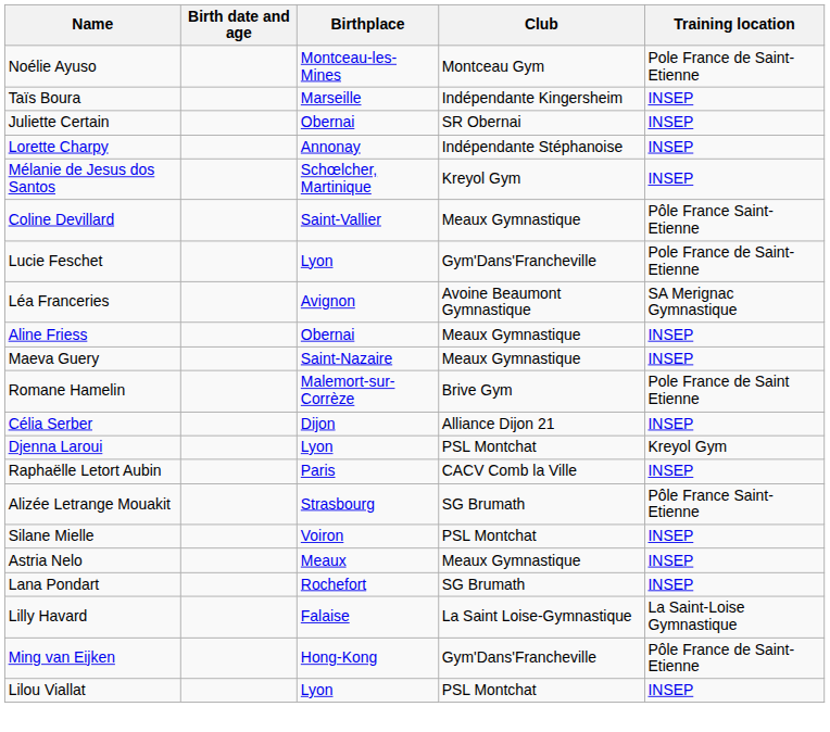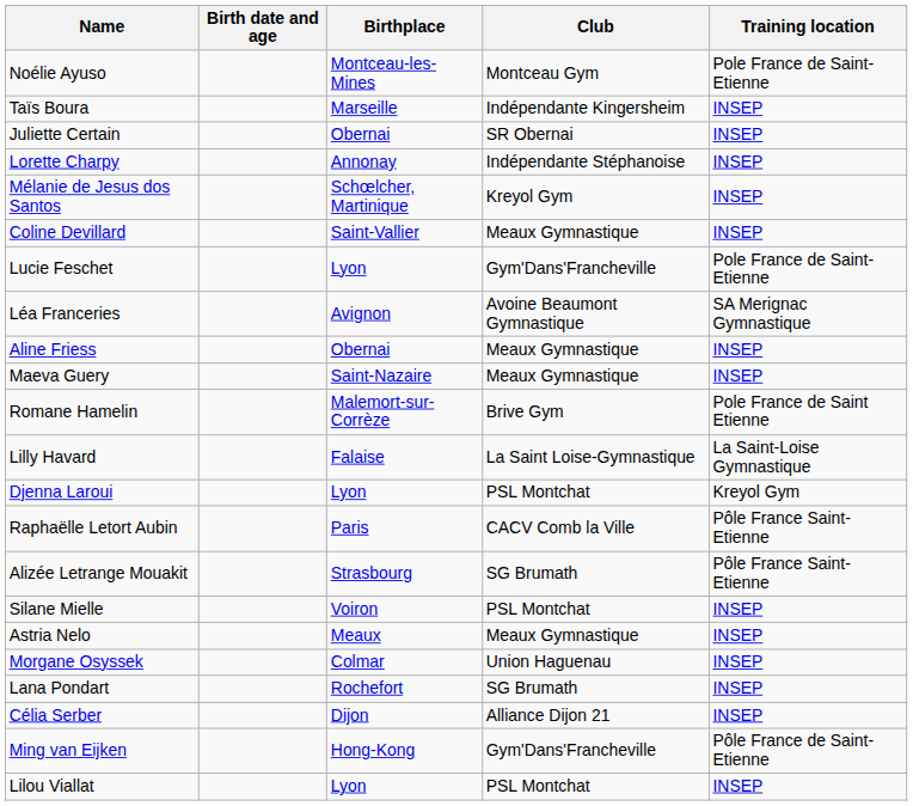 <table class="wikitable sortable">
 <tr>
 <th>Name</th>
 <th>Birth date and age</th>
 <th>Birthplace</th>
 <th>Club</th>
 <th>Training location</th>
 </tr>
 <tr>
 <td>Noélie Ayuso</td>
 <td></td>
 <td><a href='#'>Montceau-les-Mines</a></td>
 <td>Montceau Gym</td>
 <td>Pole France de Saint-Etienne</td>
 </tr>
 <tr>
 <td>Taïs Boura</td>
 <td></td>
 <td><a href='#'>Marseille</a></td>
 <td>Indépendante Kingersheim</td>
 <td><a href='#'>INSEP</a></td>
 </tr>
 <tr>
 <td>Juliette Certain</td>
 <td></td>
 <td><a href='#'>Obernai</a></td>
 <td>SR Obernai</td>
 <td><a href='#'>INSEP</a></td>
 </tr>
 <tr>
 <td><a href='#'>Lorette Charpy</a></td>
 <td></td>
 <td><a href='#'>Annonay</a></td>
 <td>Indépendante Stéphanoise</td>
 <td><a href='#'>INSEP</a></td>
 </tr>
 <tr>
 <td><a href='#'>Mélanie de Jesus dos Santos</a></td>
 <td></td>
 <td><a href='#'>Schœlcher, Martinique</a></td>
 <td>Kreyol Gym</td>
 <td><a href='#'>INSEP</a></td>
 </tr>
 <tr>
 <td><a href='#'>Coline Devillard</a></td>
 <td></td>
 <td><a href='#'>Saint-Vallier</a></td>
 <td>Meaux Gymnastique</td>
-<td>Pôle France Saint-Etienne</td>
+<td><a href='#'>INSEP</a></td>
 </tr>
 <tr>
 <td>Lucie Feschet</td>
 <td></td>
 <td><a href='#'>Lyon</a></td>
 <td>Gym'Dans'Francheville</td>
 <td>Pole France de Saint-Etienne</td>
 </tr>
 <tr>
 <td>Léa Franceries</td>
 <td></td>
 <td><a href='#'>Avignon</a></td>
 <td>Avoine Beaumont Gymnastique</td>
 <td>SA Merignac Gymnastique</td>
 </tr>
 <tr>
 <td><a href='#'>Aline Friess</a></td>
 <td></td>
 <td><a href='#'>Obernai</a></td>
 <td>Meaux Gymnastique</td>
 <td><a href='#'>INSEP</a></td>
 </tr>
 <tr>
 <td>Maeva Guery</td>
 <td></td>
 <td><a href='#'>Saint-Nazaire</a></td>
 <td>Meaux Gymnastique</td>
 <td><a href='#'>INSEP</a></td>
 </tr>
 <tr>
 <td>Romane Hamelin</td>
 <td></td>
 <td><a href='#'>Malemort-sur-Corrèze</a></td>
 <td>Brive Gym</td>
 <td>Pole France de Saint Etienne</td>
 </tr>
 <tr>
-<td><a href='#'>Célia Serber</a></td>
+<td>Lilly Havard</td>
 <td></td>
-<td><a href='#'>Dijon</a></td>
-<td>Alliance Dijon 21</td>
-<td><a href='#'>INSEP</a></td>
+<td><a href='#'>Falaise</a></td>
+<td>La Saint Loise-Gymnastique</td>
+<td>La Saint-Loise Gymnastique</td>
 </tr>
 <tr>
 <td><a href='#'>Djenna Laroui</a></td>
 <td></td>
 <td><a href='#'>Lyon</a></td>
 <td>PSL Montchat</td>
 <td>Kreyol Gym</td>
 </tr>
 <tr>
 <td>Raphaëlle Letort Aubin</td>
 <td></td>
 <td><a href='#'>Paris</a></td>
 <td>CACV Comb la Ville</td>
-<td><a href='#'>INSEP</a></td>
+<td>Pôle France Saint-Etienne</td>
 </tr>
 <tr>
 <td>Alizée Letrange Mouakit</td>
 <td></td>
 <td><a href='#'>Strasbourg</a></td>
 <td>SG Brumath</td>
 <td>Pôle France Saint-Etienne</td>
 </tr>
 <tr>
 <td>Silane Mielle</td>
 <td></td>
 <td><a href='#'>Voiron</a></td>
 <td>PSL Montchat</td>
 <td><a href='#'>INSEP</a></td>
 </tr>
 <tr>
 <td>Astria Nelo</td>
 <td></td>
 <td><a href='#'>Meaux</a></td>
 <td>Meaux Gymnastique</td>
 <td><a href='#'>INSEP</a></td>
 </tr>
 <tr>
+<td><a href='#'>Morgane Osyssek</a></td>
+<td></td>
+<td><a href='#'>Colmar</a></td>
+<td>Union Haguenau</td>
+<td><a href='#'>INSEP</a></td>
+</tr>
+<tr>
 <td>Lana Pondart</td>
 <td></td>
 <td><a href='#'>Rochefort</a></td>
 <td>SG Brumath</td>
 <td><a href='#'>INSEP</a></td>
 </tr>
 <tr>
-<td>Lilly Havard</td>
+<td><a href='#'>Célia Serber</a></td>
 <td></td>
-<td><a href='#'>Falaise</a></td>
-<td>La Saint Loise-Gymnastique</td>
-<td>La Saint-Loise Gymnastique</td>
+<td><a href='#'>Dijon</a></td>
+<td>Alliance Dijon 21</td>
+<td><a href='#'>INSEP</a></td>
 </tr>
 <tr>
 <td><a href='#'>Ming van Eijken</a></td>
 <td></td>
 <td><a href='#'>Hong-Kong</a></td>
 <td>Gym'Dans'Francheville</td>
 <td>Pôle France de Saint-Etienne</td>
 </tr>
 <tr>
 <td>Lilou Viallat</td>
 <td></td>
 <td><a href='#'>Lyon</a></td>
 <td>PSL Montchat</td>
 <td><a href='#'>INSEP</a></td>
 </tr>
 </table>
